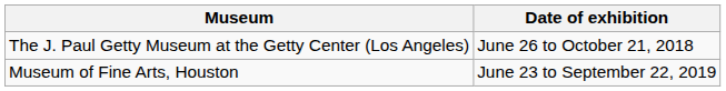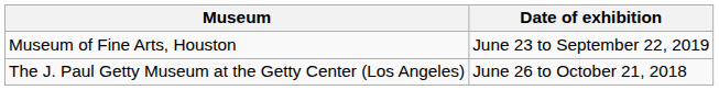 <table class="wikitable">
 <tr>
 <th>Museum</th>
 <th>Date of exhibition</th>
 </tr>
 <tr>
+<td>Museum of Fine Arts, Houston</td>
+<td>June 23 to September 22, 2019</td>
+</tr>
+<tr>
 <td>The J. Paul Getty Museum at the Getty Center (Los Angeles)</td>
 <td>June 26 to October 21, 2018</td>
 </tr>
-<tr>
-<td>Museum of Fine Arts, Houston</td>
-<td>June 23 to September 22, 2019</td>
-</tr>
 </table>
